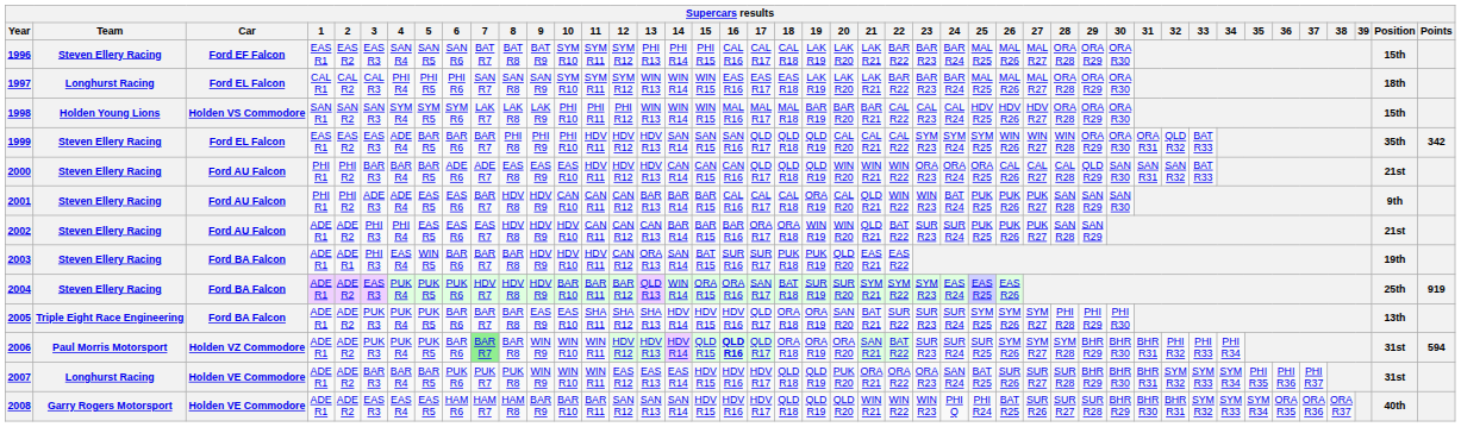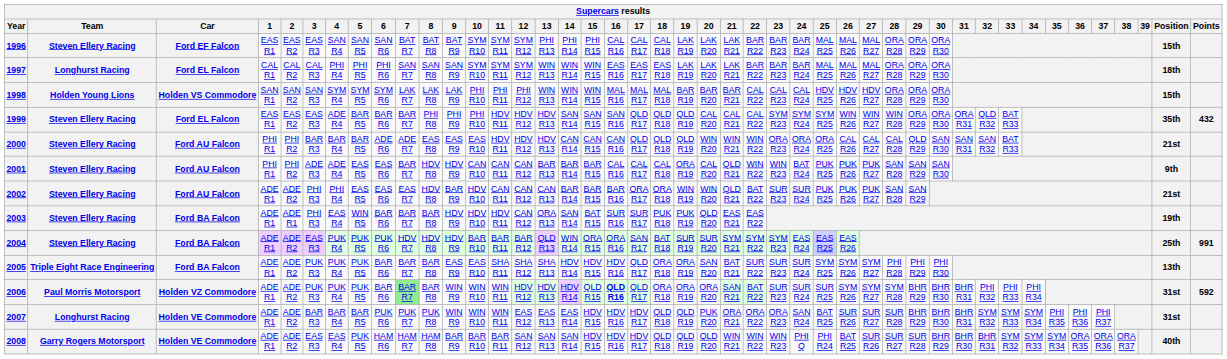 <table class="wikitable" style="text-align:center; font-size:75%">
 <tr>
 <th colspan=45><a href='#'>Supercars</a> results</th>
 </tr>
 <tr>
 <th>Year</th>
 <th>Team</th>
 <th>Car</th>
 <th>1</th>
 <th>2</th>
 <th>3</th>
 <th>4</th>
 <th>5</th>
 <th>6</th>
 <th>7</th>
 <th>8</th>
 <th>9</th>
 <th>10</th>
 <th>11</th>
 <th>12</th>
 <th>13</th>
 <th>14</th>
 <th>15</th>
 <th>16</th>
 <th>17</th>
 <th>18</th>
 <th>19</th>
 <th>20</th>
 <th>21</th>
 <th>22</th>
 <th>23</th>
 <th>24</th>
 <th>25</th>
 <th>26</th>
 <th>27</th>
 <th>28</th>
 <th>29</th>
 <th>30</th>
 <th>31</th>
 <th>32</th>
 <th>33</th>
 <th>34</th>
 <th>35</th>
 <th>36</th>
 <th>37</th>
 <th>38</th>
 <th>39</th>
 <th>Position</th>
 <th>Points</th>
 </tr>
 <tr>
 <th><a href='#'>1996</a></th>
 <th><a href='#'>Steven Ellery Racing</a></th>
 <th><a href='#'>Ford EF Falcon</a></th>
 <td><a href='#'>EAS<br>R1</a></td>
 <td><a href='#'>EAS<br>R2</a></td>
 <td><a href='#'>EAS<br>R3</a></td>
 <td><a href='#'>SAN<br>R4</a></td>
 <td><a href='#'>SAN<br>R5</a></td>
 <td><a href='#'>SAN<br>R6</a></td>
 <td><a href='#'>BAT<br>R7</a></td>
 <td><a href='#'>BAT<br>R8</a></td>
 <td><a href='#'>BAT<br>R9</a></td>
 <td><a href='#'>SYM<br>R10</a></td>
 <td><a href='#'>SYM<br>R11</a></td>
 <td><a href='#'>SYM<br>R12</a></td>
 <td><a href='#'>PHI<br>R13</a></td>
 <td><a href='#'>PHI<br>R14</a></td>
 <td><a href='#'>PHI<br>R15</a></td>
 <td><a href='#'>CAL<br>R16</a></td>
 <td><a href='#'>CAL<br>R17</a></td>
 <td><a href='#'>CAL<br>R18</a></td>
 <td><a href='#'>LAK<br>R19</a></td>
 <td><a href='#'>LAK<br>R20</a></td>
 <td><a href='#'>LAK<br>R21</a></td>
 <td><a href='#'>BAR<br>R22</a></td>
 <td><a href='#'>BAR<br>R23</a></td>
 <td><a href='#'>BAR<br>R24</a></td>
 <td><a href='#'>MAL<br>R25</a></td>
 <td><a href='#'>MAL<br>R26</a></td>
 <td><a href='#'>MAL<br>R27</a></td>
 <td><a href='#'>ORA<br>R28</a></td>
 <td><a href='#'>ORA<br>R29</a></td>
 <td><a href='#'>ORA<br>R30</a></td>
 <th colspan=9></th>
 <th>15th</th>
 <th></th>
 </tr>
 <tr>
 <th><a href='#'>1997</a></th>
 <th><a href='#'>Longhurst Racing</a></th>
 <th><a href='#'>Ford EL Falcon</a></th>
 <td><a href='#'>CAL<br>R1</a></td>
 <td><a href='#'>CAL<br>R2</a></td>
 <td><a href='#'>CAL<br>R3</a></td>
 <td><a href='#'>PHI<br>R4</a></td>
 <td><a href='#'>PHI<br>R5</a></td>
 <td><a href='#'>PHI<br>R6</a></td>
 <td><a href='#'>SAN<br>R7</a></td>
 <td><a href='#'>SAN<br>R8</a></td>
 <td><a href='#'>SAN<br>R9</a></td>
 <td><a href='#'>SYM<br>R10</a></td>
 <td><a href='#'>SYM<br>R11</a></td>
 <td><a href='#'>SYM<br>R12</a></td>
 <td><a href='#'>WIN<br>R13</a></td>
 <td><a href='#'>WIN<br>R14</a></td>
 <td><a href='#'>WIN<br>R15</a></td>
 <td><a href='#'>EAS<br>R16</a></td>
 <td><a href='#'>EAS<br>R17</a></td>
 <td><a href='#'>EAS<br>R18</a></td>
 <td><a href='#'>LAK<br>R19</a></td>
 <td><a href='#'>LAK<br>R20</a></td>
 <td><a href='#'>LAK<br>R21</a></td>
 <td><a href='#'>BAR<br>R22</a></td>
 <td><a href='#'>BAR<br>R23</a></td>
 <td><a href='#'>BAR<br>R24</a></td>
 <td><a href='#'>MAL<br>R25</a></td>
 <td><a href='#'>MAL<br>R26</a></td>
 <td><a href='#'>MAL<br>R27</a></td>
 <td><a href='#'>ORA<br>R28</a></td>
 <td><a href='#'>ORA<br>R29</a></td>
 <td><a href='#'>ORA<br>R30</a></td>
 <th colspan=9></th>
 <th>18th</th>
 <th></th>
 </tr>
 <tr>
 <th><a href='#'>1998</a></th>
 <th><a href='#'>Holden Young Lions</a></th>
 <th><a href='#'>Holden VS Commodore</a></th>
 <td><a href='#'>SAN<br>R1</a></td>
 <td><a href='#'>SAN<br>R2</a></td>
 <td><a href='#'>SAN<br>R3</a></td>
 <td><a href='#'>SYM<br>R4</a></td>
 <td><a href='#'>SYM<br>R5</a></td>
 <td><a href='#'>SYM<br>R6</a></td>
 <td><a href='#'>LAK<br>R7</a></td>
 <td><a href='#'>LAK<br>R8</a></td>
 <td><a href='#'>LAK<br>R9</a></td>
 <td><a href='#'>PHI<br>R10</a></td>
 <td><a href='#'>PHI<br>R11</a></td>
 <td><a href='#'>PHI<br>R12</a></td>
 <td><a href='#'>WIN<br>R13</a></td>
 <td><a href='#'>WIN<br>R14</a></td>
 <td><a href='#'>WIN<br>R15</a></td>
 <td><a href='#'>MAL<br>R16</a></td>
 <td><a href='#'>MAL<br>R17</a></td>
 <td><a href='#'>MAL<br>R18</a></td>
 <td><a href='#'>BAR<br>R19</a></td>
 <td><a href='#'>BAR<br>R20</a></td>
 <td><a href='#'>BAR<br>R21</a></td>
 <td><a href='#'>CAL<br>R22</a></td>
 <td><a href='#'>CAL<br>R23</a></td>
 <td><a href='#'>CAL<br>R24</a></td>
 <td><a href='#'>HDV<br>R25</a></td>
 <td><a href='#'>HDV<br>R26</a></td>
 <td><a href='#'>HDV<br>R27</a></td>
 <td><a href='#'>ORA<br>R28</a></td>
 <td><a href='#'>ORA<br>R29</a></td>
 <td><a href='#'>ORA<br>R30</a></td>
 <th colspan=9></th>
 <th>15th</th>
 <th></th>
 </tr>
 <tr>
 <th><a href='#'>1999</a></th>
 <th><a href='#'>Steven Ellery Racing</a></th>
 <th><a href='#'>Ford EL Falcon</a></th>
 <td><a href='#'>EAS<br>R1</a></td>
 <td><a href='#'>EAS<br>R2</a></td>
 <td><a href='#'>EAS<br>R3</a></td>
 <td><a href='#'>ADE<br>R4</a></td>
 <td><a href='#'>BAR<br>R5</a></td>
 <td><a href='#'>BAR<br>R6</a></td>
 <td><a href='#'>BAR<br>R7</a></td>
 <td><a href='#'>PHI<br>R8</a></td>
 <td><a href='#'>PHI<br>R9</a></td>
 <td><a href='#'>PHI<br>R10</a></td>
 <td><a href='#'>HDV<br>R11</a></td>
 <td><a href='#'>HDV<br>R12</a></td>
 <td><a href='#'>HDV<br>R13</a></td>
 <td><a href='#'>SAN<br>R14</a></td>
 <td><a href='#'>SAN<br>R15</a></td>
 <td><a href='#'>SAN<br>R16</a></td>
 <td><a href='#'>QLD<br>R17</a></td>
 <td><a href='#'>QLD<br>R18</a></td>
 <td><a href='#'>QLD<br>R19</a></td>
 <td><a href='#'>CAL<br>R20</a></td>
 <td><a href='#'>CAL<br>R21</a></td>
 <td><a href='#'>CAL<br>R22</a></td>
 <td><a href='#'>SYM<br>R23</a></td>
 <td><a href='#'>SYM<br>R24</a></td>
 <td><a href='#'>SYM<br>R25</a></td>
 <td><a href='#'>WIN<br>R26</a></td>
 <td><a href='#'>WIN<br>R27</a></td>
 <td><a href='#'>WIN<br>R28</a></td>
 <td><a href='#'>ORA<br>R29</a></td>
 <td><a href='#'>ORA<br>R30</a></td>
 <td><a href='#'>ORA<br>R31</a></td>
 <td><a href='#'>QLD<br>R32</a></td>
 <td><a href='#'>BAT<br>R33</a></td>
 <th colspan=6></th>
 <th>35th</th>
-<th>342</th>
+<th>432</th>
 </tr>
 <tr>
 <th><a href='#'>2000</a></th>
 <th><a href='#'>Steven Ellery Racing</a></th>
 <th><a href='#'>Ford AU Falcon</a></th>
 <td><a href='#'>PHI<br>R1</a></td>
 <td><a href='#'>PHI<br>R2</a></td>
 <td><a href='#'>BAR<br>R3</a></td>
 <td><a href='#'>BAR<br>R4</a></td>
 <td><a href='#'>BAR<br>R5</a></td>
 <td><a href='#'>ADE<br>R6</a></td>
 <td><a href='#'>ADE<br>R7</a></td>
 <td><a href='#'>EAS<br>R8</a></td>
 <td><a href='#'>EAS<br>R9</a></td>
 <td><a href='#'>EAS<br>R10</a></td>
 <td><a href='#'>HDV<br>R11</a></td>
 <td><a href='#'>HDV<br>R12</a></td>
 <td><a href='#'>HDV<br>R13</a></td>
 <td><a href='#'>CAN<br>R14</a></td>
 <td><a href='#'>CAN<br>R15</a></td>
 <td><a href='#'>CAN<br>R16</a></td>
 <td><a href='#'>QLD<br>R17</a></td>
 <td><a href='#'>QLD<br>R18</a></td>
 <td><a href='#'>QLD<br>R19</a></td>
 <td><a href='#'>WIN<br>R20</a></td>
 <td><a href='#'>WIN<br>R21</a></td>
 <td><a href='#'>WIN<br>R22</a></td>
 <td><a href='#'>ORA<br>R23</a></td>
 <td><a href='#'>ORA<br>R24</a></td>
 <td><a href='#'>ORA<br>R25</a></td>
 <td><a href='#'>CAL<br>R26</a></td>
 <td><a href='#'>CAL<br>R27</a></td>
 <td><a href='#'>CAL<br>R28</a></td>
 <td><a href='#'>QLD<br>R29</a></td>
 <td><a href='#'>SAN<br>R30</a></td>
 <td><a href='#'>SAN<br>R31</a></td>
 <td><a href='#'>SAN<br>R32</a></td>
 <td><a href='#'>BAT<br>R33</a></td>
 <th colspan=6></th>
 <th>21st</th>
 <th></th>
 </tr>
 <tr>
 <th><a href='#'>2001</a></th>
 <th><a href='#'>Steven Ellery Racing</a></th>
 <th><a href='#'>Ford AU Falcon</a></th>
 <td><a href='#'>PHI<br>R1</a></td>
 <td><a href='#'>PHI<br>R2</a></td>
 <td><a href='#'>ADE<br>R3</a></td>
 <td><a href='#'>ADE<br>R4</a></td>
 <td><a href='#'>EAS<br>R5</a></td>
 <td><a href='#'>EAS<br>R6</a></td>
 <td><a href='#'>BAR<br>R7</a></td>
 <td><a href='#'>HDV<br>R8</a></td>
 <td><a href='#'>HDV<br>R9</a></td>
 <td><a href='#'>CAN<br>R10</a></td>
 <td><a href='#'>CAN<br>R11</a></td>
 <td><a href='#'>CAN<br>R12</a></td>
 <td><a href='#'>BAR<br>R13</a></td>
 <td><a href='#'>BAR<br>R14</a></td>
 <td><a href='#'>BAR<br>R15</a></td>
 <td><a href='#'>CAL<br>R16</a></td>
 <td><a href='#'>CAL<br>R17</a></td>
 <td><a href='#'>CAL<br>R18</a></td>
 <td><a href='#'>ORA<br>R19</a></td>
 <td><a href='#'>CAL<br>R20</a></td>
 <td><a href='#'>QLD<br>R21</a></td>
 <td><a href='#'>WIN<br>R22</a></td>
 <td><a href='#'>WIN<br>R23</a></td>
 <td><a href='#'>BAT<br>R24</a></td>
 <td><a href='#'>PUK<br>R25</a></td>
 <td><a href='#'>PUK<br>R26</a></td>
 <td><a href='#'>PUK<br>R27</a></td>
 <td><a href='#'>SAN<br>R28</a></td>
 <td><a href='#'>SAN<br>R29</a></td>
 <td><a href='#'>SAN<br>R30</a></td>
 <th colspan=9></th>
 <th>9th</th>
 <th></th>
 </tr>
 <tr>
 <th><a href='#'>2002</a></th>
 <th><a href='#'>Steven Ellery Racing</a></th>
 <th><a href='#'>Ford AU Falcon</a></th>
 <td><a href='#'>ADE<br>R1</a></td>
 <td><a href='#'>ADE<br>R2</a></td>
 <td><a href='#'>PHI<br>R3</a></td>
 <td><a href='#'>PHI<br>R4</a></td>
 <td><a href='#'>EAS<br>R5</a></td>
 <td><a href='#'>EAS<br>R6</a></td>
 <td><a href='#'>EAS<br>R7</a></td>
 <td><a href='#'>HDV<br>R8</a></td>
-<td><a href='#'>HDV<br>R9</a></td>
+<td><a href='#'>BAR<br>R9</a></td>
 <td><a href='#'>HDV<br>R10</a></td>
 <td><a href='#'>CAN<br>R11</a></td>
 <td><a href='#'>CAN<br>R12</a></td>
 <td><a href='#'>CAN<br>R13</a></td>
 <td><a href='#'>BAR<br>R14</a></td>
 <td><a href='#'>BAR<br>R15</a></td>
 <td><a href='#'>BAR<br>R16</a></td>
 <td><a href='#'>ORA<br>R17</a></td>
 <td><a href='#'>ORA<br>R18</a></td>
 <td><a href='#'>WIN<br>R19</a></td>
 <td><a href='#'>WIN<br>R20</a></td>
 <td><a href='#'>QLD<br>R21</a></td>
 <td><a href='#'>BAT<br>R22</a></td>
 <td><a href='#'>SUR<br>R23</a></td>
 <td><a href='#'>SUR<br>R24</a></td>
 <td><a href='#'>PUK<br>R25</a></td>
 <td><a href='#'>PUK<br>R26</a></td>
 <td><a href='#'>PUK<br>R27</a></td>
 <td><a href='#'>SAN<br>R28</a></td>
 <td><a href='#'>SAN<br>R29</a></td>
 <th colspan=10></th>
 <th>21st</th>
 <th></th>
 </tr>
 <tr>
 <th><a href='#'>2003</a></th>
 <th><a href='#'>Steven Ellery Racing</a></th>
 <th><a href='#'>Ford BA Falcon</a></th>
 <td><a href='#'>ADE<br>R1</a></td>
 <td><a href='#'>ADE<br>R1</a></td>
 <td><a href='#'>PHI<br>R3</a></td>
 <td><a href='#'>EAS<br>R4</a></td>
 <td><a href='#'>WIN<br>R5</a></td>
 <td><a href='#'>BAR<br>R6</a></td>
 <td><a href='#'>BAR<br>R7</a></td>
 <td><a href='#'>BAR<br>R8</a></td>
 <td><a href='#'>HDV<br>R9</a></td>
 <td><a href='#'>HDV<br>R10</a></td>
 <td><a href='#'>HDV<br>R11</a></td>
 <td><a href='#'>CAN<br>R12</a></td>
 <td><a href='#'>ORA<br>R13</a></td>
 <td><a href='#'>SAN<br>R14</a></td>
 <td><a href='#'>BAT<br>R15</a></td>
 <td><a href='#'>SUR<br>R16</a></td>
 <td><a href='#'>SUR<br>R17</a></td>
 <td><a href='#'>PUK<br>R18</a></td>
 <td><a href='#'>PUK<br>R19</a></td>
 <td><a href='#'>QLD<br>R20</a></td>
 <td><a href='#'>EAS<br>R21</a></td>
 <td><a href='#'>EAS<br>R22</a></td>
 <th colspan=17></th>
 <th>19th</th>
 <th></th>
 </tr>
 <tr>
 <th><a href='#'>2004</a></th>
 <th><a href='#'>Steven Ellery Racing</a></th>
 <th><a href='#'>Ford BA Falcon</a></th>
 <td style="background: #efcfff"><a href='#'>ADE<br>R1</a><br></td>
 <td style="background: #efcfff"><a href='#'>ADE<br>R2</a><br></td>
 <td style="background: #efcfff"><a href='#'>EAS<br>R3</a><br></td>
 <td style="background: #dfffdf"><a href='#'>PUK<br>R4</a><br></td>
 <td style="background: #dfffdf"><a href='#'>PUK<br>R5</a><br></td>
 <td style="background: #dfffdf"><a href='#'>PUK<br>R6</a><br></td>
 <td style="background: #dfffdf"><a href='#'>HDV<br>R7</a><br></td>
 <td style="background: #dfffdf"><a href='#'>HDV<br>R8</a><br></td>
 <td style="background: #dfffdf"><a href='#'>HDV<br>R9</a><br></td>
 <td style="background: #dfffdf"><a href='#'>BAR<br>R10</a><br></td>
 <td style="background: #dfffdf"><a href='#'>BAR<br>R11</a><br></td>
 <td style="background: #dfffdf"><a href='#'>BAR<br>R12</a><br></td>
 <td style="background: #efcfff"><a href='#'>QLD<br>R13</a><br></td>
 <td style="background: #dfffdf"><a href='#'>WIN<br>R14</a><br></td>
 <td style="background: #dfffdf"><a href='#'>ORA<br>R15</a><br></td>
 <td style="background: #dfffdf"><a href='#'>ORA<br>R16</a><br></td>
 <td style="background: #dfffdf"><a href='#'>SAN<br>R17</a><br></td>
 <td style="background: #dfffdf"><a href='#'>BAT<br>R18</a><br></td>
 <td style="background: #dfffdf"><a href='#'>SUR<br>R19</a><br></td>
 <td style="background: #dfffdf"><a href='#'>SUR<br>R20</a><br></td>
 <td style="background: #dfffdf"><a href='#'>SYM<br>R21</a><br></td>
 <td style="background: #dfffdf"><a href='#'>SYM<br>R22</a><br></td>
 <td style="background: #dfffdf"><a href='#'>SYM<br>R23</a><br></td>
 <td style="background: #dfffdf"><a href='#'>EAS<br>R24</a><br></td>
 <td style="background: #cfcfff"><a href='#'>EAS<br>R25</a><br></td>
 <td style="background: #dfffdf"><a href='#'>EAS<br>R26</a><br></td>
 <th colspan=13></th>
 <th>25th</th>
-<th>919</th>
+<th>991</th>
 </tr>
 <tr>
 <th><a href='#'>2005</a></th>
 <th><a href='#'>Triple Eight Race Engineering</a></th>
 <th><a href='#'>Ford BA Falcon</a></th>
 <td><a href='#'>ADE<br>R1</a></td>
 <td><a href='#'>ADE<br>R2</a></td>
 <td><a href='#'>PUK<br>R3</a></td>
 <td><a href='#'>PUK<br>R4</a></td>
 <td><a href='#'>PUK<br>R5</a></td>
 <td><a href='#'>BAR<br>R6</a></td>
 <td><a href='#'>BAR<br>R7</a></td>
 <td><a href='#'>BAR<br>R8</a></td>
 <td><a href='#'>EAS<br>R9</a></td>
 <td><a href='#'>EAS<br>R10</a></td>
 <td><a href='#'>SHA<br>R11</a></td>
 <td><a href='#'>SHA<br>R12</a></td>
 <td><a href='#'>SHA<br>R13</a></td>
 <td><a href='#'>HDV<br>R14</a></td>
 <td><a href='#'>HDV<br>R15</a></td>
 <td><a href='#'>HDV<br>R16</a></td>
 <td><a href='#'>QLD<br>R17</a></td>
 <td><a href='#'>ORA<br>R18</a></td>
 <td><a href='#'>ORA<br>R19</a></td>
 <td><a href='#'>SAN<br>R20</a></td>
 <td><a href='#'>BAT<br>R21</a></td>
 <td><a href='#'>SUR<br>R22</a></td>
 <td><a href='#'>SUR<br>R23</a></td>
 <td><a href='#'>SUR<br>R24</a></td>
 <td><a href='#'>SYM<br>R25</a></td>
 <td><a href='#'>SYM<br>R26</a></td>
 <td><a href='#'>SYM<br>R27</a></td>
 <td><a href='#'>PHI<br>R28</a></td>
 <td><a href='#'>PHI<br>R29</a></td>
 <td><a href='#'>PHI<br>R30</a></td>
 <th colspan=9></th>
 <th>13th</th>
 <th></th>
 </tr>
 <tr>
 <th><a href='#'>2006</a></th>
 <th><a href='#'>Paul Morris Motorsport</a></th>
 <th><a href='#'>Holden VZ Commodore</a></th>
 <td><a href='#'>ADE<br>R1</a></td>
 <td><a href='#'>ADE<br>R2</a></td>
 <td><a href='#'>PUK<br>R3</a></td>
 <td><a href='#'>PUK<br>R4</a></td>
 <td><a href='#'>PUK<br>R5</a></td>
 <td><a href='#'>BAR<br>R6</a></td>
 <td style="background: lightgreen;"><a href='#'>BAR<br>R7</a></td>
 <td><a href='#'>BAR<br>R8</a></td>
 <td><a href='#'>WIN<br>R9</a></td>
 <td><a href='#'>WIN<br>R10</a></td>
 <td><a href='#'>WIN<br>R11</a></td>
 <td style="background: #dfffdf"><a href='#'>HDV<br>R12</a><br></td>
 <td style="background: #dfffdf"><a href='#'>HDV<br>R13</a><br></td>
 <td style="background: #efcfff"><a href='#'>HDV<br>R14</a><br></td>
 <td style="background: #dfffdf"><a href='#'>QLD<br>R15</a><br></td>
 <td style="background: #dfffdf"><strong><a href='#'>QLD<br>R16</a><br></strong></td>
 <td style="background: #dfffdf"><a href='#'>QLD<br>R17</a><br></td>
 <td><a href='#'>ORA<br>R18</a></td>
 <td><a href='#'>ORA<br>R19</a></td>
 <td><a href='#'>ORA<br>R20</a></td>
 <td style="background: #dfffdf"><a href='#'>SAN<br>R21</a><br></td>
 <td style="background: #dfffdf"><a href='#'>BAT<br>R22</a><br></td>
 <td><a href='#'>SUR<br>R23</a></td>
 <td><a href='#'>SUR<br>R24</a></td>
 <td><a href='#'>SUR<br>R25</a></td>
 <td><a href='#'>SYM<br>R26</a></td>
 <td><a href='#'>SYM<br>R27</a></td>
 <td><a href='#'>SYM<br>R28</a></td>
 <td><a href='#'>BHR<br>R29</a></td>
 <td><a href='#'>BHR<br>R30</a></td>
 <td><a href='#'>BHR<br>R31</a></td>
 <td><a href='#'>PHI<br>R32</a></td>
 <td><a href='#'>PHI<br>R33</a></td>
 <td><a href='#'>PHI<br>R34</a></td>
 <th colspan=5></th>
 <th>31st</th>
-<th>594</th>
+<th>592</th>
 </tr>
 <tr>
 <th><a href='#'>2007</a></th>
 <th><a href='#'>Longhurst Racing</a></th>
 <th><a href='#'>Holden VE Commodore</a></th>
 <td><a href='#'>ADE<br>R1</a></td>
 <td><a href='#'>ADE<br>R2</a></td>
 <td><a href='#'>BAR<br>R3</a></td>
 <td><a href='#'>BAR<br>R4</a></td>
 <td><a href='#'>BAR<br>R5</a></td>
 <td><a href='#'>PUK<br>R6</a></td>
 <td><a href='#'>PUK<br>R7</a></td>
 <td><a href='#'>PUK<br>R8</a></td>
 <td><a href='#'>WIN<br>R9</a></td>
 <td><a href='#'>WIN<br>R10</a></td>
 <td><a href='#'>WIN<br>R11</a></td>
 <td><a href='#'>EAS<br>R12</a></td>
 <td><a href='#'>EAS<br>R13</a></td>
 <td><a href='#'>EAS<br>R14</a></td>
 <td><a href='#'>HDV<br>R15</a></td>
 <td><a href='#'>HDV<br>R16</a></td>
 <td><a href='#'>HDV<br>R17</a></td>
 <td><a href='#'>QLD<br>R18</a></td>
 <td><a href='#'>QLD<br>R19</a></td>
 <td><a href='#'>PUK<br>R20</a></td>
 <td><a href='#'>ORA<br>R21</a></td>
 <td><a href='#'>ORA<br>R22</a></td>
 <td><a href='#'>ORA<br>R23</a></td>
 <td><a href='#'>SAN<br>R24</a></td>
 <td><a href='#'>BAT<br>R25</a></td>
 <td><a href='#'>SUR<br>R26</a></td>
 <td><a href='#'>SUR<br>R27</a></td>
 <td><a href='#'>SUR<br>R28</a></td>
 <td><a href='#'>BHR<br>R29</a></td>
 <td><a href='#'>BHR<br>R30</a></td>
 <td><a href='#'>BHR<br>R31</a></td>
 <td><a href='#'>SYM<br>R32</a></td>
 <td><a href='#'>SYM<br>R33</a></td>
 <td><a href='#'>SYM<br>R34</a></td>
 <td><a href='#'>PHI<br>R35</a></td>
 <td><a href='#'>PHI<br>R36</a></td>
 <td><a href='#'>PHI<br>R37</a></td>
 <th colspan=2></th>
 <th>31st</th>
 <th></th>
 </tr>
 <tr>
 <th><a href='#'>2008</a></th>
 <th><a href='#'>Garry Rogers Motorsport</a></th>
 <th><a href='#'>Holden VE Commodore</a></th>
 <td><a href='#'>ADE<br>R1</a></td>
 <td><a href='#'>ADE<br>R2</a></td>
 <td><a href='#'>EAS<br>R3</a></td>
 <td><a href='#'>EAS<br>R4</a></td>
-<td><a href='#'>EAS<br>R5</a></td>
+<td><a href='#'>PUK<br>R5</a></td>
 <td><a href='#'>HAM<br>R6</a></td>
 <td><a href='#'>HAM<br>R7</a></td>
 <td><a href='#'>HAM<br>R8</a></td>
 <td><a href='#'>BAR<br>R9</a></td>
 <td><a href='#'>BAR<br>R10</a></td>
 <td><a href='#'>BAR<br>R11</a></td>
 <td><a href='#'>SAN<br>R12</a></td>
 <td><a href='#'>SAN<br>R13</a></td>
 <td><a href='#'>SAN<br>R14</a></td>
 <td><a href='#'>HDV<br>R15</a></td>
 <td><a href='#'>HDV<br>R16</a></td>
 <td><a href='#'>HDV<br>R17</a></td>
 <td><a href='#'>QLD<br>R18</a></td>
 <td><a href='#'>QLD<br>R19</a></td>
 <td><a href='#'>QLD<br>R20</a></td>
 <td><a href='#'>WIN<br>R21</a></td>
 <td><a href='#'>WIN<br>R22</a></td>
 <td><a href='#'>WIN<br>R23</a></td>
 <td><a href='#'>PHI<br>Q</a></td>
 <td><a href='#'>PHI<br>R24</a></td>
 <td><a href='#'>BAT<br>R25</a></td>
 <td><a href='#'>SUR<br>R26</a></td>
 <td><a href='#'>SUR<br>R27</a></td>
 <td><a href='#'>SUR<br>R28</a></td>
 <td><a href='#'>BHR<br>R29</a></td>
 <td><a href='#'>BHR<br>R30</a></td>
 <td><a href='#'>BHR<br>R31</a></td>
 <td><a href='#'>SYM<br>R32</a></td>
 <td><a href='#'>SYM<br>R33</a></td>
 <td><a href='#'>SYM<br>R34</a></td>
 <td><a href='#'>ORA<br>R35</a></td>
 <td><a href='#'>ORA<br>R36</a></td>
 <td><a href='#'>ORA<br>R37</a></td>
 <th></th>
 <th>40th</th>
 <th></th>
 </tr>
 </table>
